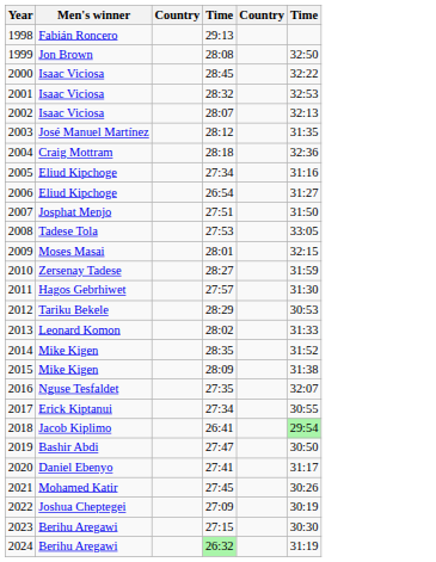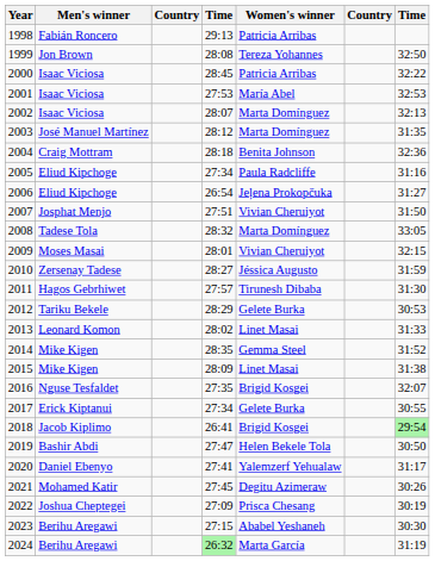 <table class="wikitable sortable">
 <tr>
 <th>Year</th>
 <th>Men's winner</th>
 <th>Country</th>
 <th>Time</th>
+<th>Women's winner</th>
 <th>Country</th>
 <th>Time</th>
 </tr>
 <tr>
 <td>1998</td>
 <td><a href='#'>Fabián Roncero</a></td>
 <td></td>
 <td>29:13</td>
+<td><a href='#'>Patricia Arribas</a></td>
 <td></td>
 <td></td>
 </tr>
 <tr>
 <td>1999</td>
 <td><a href='#'>Jon Brown</a></td>
 <td></td>
 <td>28:08</td>
+<td><a href='#'>Tereza Yohannes</a></td>
 <td></td>
 <td>32:50</td>
 </tr>
 <tr>
 <td>2000</td>
 <td><a href='#'>Isaac Viciosa</a></td>
 <td></td>
 <td>28:45</td>
+<td><a href='#'>Patricia Arribas</a></td>
 <td></td>
 <td>32:22</td>
 </tr>
 <tr>
 <td>2001</td>
 <td><a href='#'>Isaac Viciosa</a></td>
 <td></td>
-<td>28:32</td>
+<td>27:53</td>
+<td><a href='#'>María Abel</a></td>
 <td></td>
 <td>32:53</td>
 </tr>
 <tr>
 <td>2002</td>
 <td><a href='#'>Isaac Viciosa</a></td>
 <td></td>
 <td>28:07</td>
+<td><a href='#'>Marta Domínguez</a></td>
 <td></td>
 <td>32:13</td>
 </tr>
 <tr>
 <td>2003</td>
 <td><a href='#'>José Manuel Martínez</a></td>
 <td></td>
 <td>28:12</td>
+<td><a href='#'>Marta Domínguez</a></td>
 <td></td>
 <td>31:35</td>
 </tr>
 <tr>
 <td>2004</td>
 <td><a href='#'>Craig Mottram</a></td>
 <td></td>
 <td>28:18</td>
+<td><a href='#'>Benita Johnson</a></td>
 <td></td>
 <td>32:36</td>
 </tr>
 <tr>
 <td>2005</td>
 <td><a href='#'>Eliud Kipchoge</a></td>
 <td></td>
 <td>27:34</td>
+<td><a href='#'>Paula Radcliffe</a></td>
 <td></td>
 <td>31:16</td>
 </tr>
 <tr>
 <td>2006</td>
 <td><a href='#'>Eliud Kipchoge</a></td>
 <td></td>
 <td>26:54</td>
+<td><a href='#'>Jeļena Prokopčuka</a></td>
 <td></td>
 <td>31:27</td>
 </tr>
 <tr>
 <td>2007</td>
 <td><a href='#'>Josphat Menjo</a></td>
 <td></td>
 <td>27:51</td>
+<td><a href='#'>Vivian Cheruiyot</a></td>
 <td></td>
 <td>31:50</td>
 </tr>
 <tr>
 <td>2008</td>
 <td><a href='#'>Tadese Tola</a></td>
 <td></td>
-<td>27:53</td>
+<td>28:32</td>
+<td><a href='#'>Marta Domínguez</a></td>
 <td></td>
 <td>33:05</td>
 </tr>
 <tr>
 <td>2009</td>
 <td><a href='#'>Moses Masai</a></td>
 <td></td>
 <td>28:01</td>
+<td><a href='#'>Vivian Cheruiyot</a></td>
 <td></td>
 <td>32:15</td>
 </tr>
 <tr>
 <td>2010</td>
 <td><a href='#'>Zersenay Tadese</a></td>
 <td></td>
 <td>28:27</td>
+<td><a href='#'>Jéssica Augusto</a></td>
 <td></td>
 <td>31:59</td>
 </tr>
 <tr>
 <td>2011</td>
 <td><a href='#'>Hagos Gebrhiwet</a></td>
 <td></td>
 <td>27:57</td>
+<td><a href='#'>Tirunesh Dibaba</a></td>
 <td></td>
 <td>31:30</td>
 </tr>
 <tr>
 <td>2012</td>
 <td><a href='#'>Tariku Bekele</a></td>
 <td></td>
 <td>28:29</td>
+<td><a href='#'>Gelete Burka</a></td>
 <td></td>
 <td>30:53</td>
 </tr>
 <tr>
 <td>2013</td>
 <td><a href='#'>Leonard Komon</a></td>
 <td></td>
 <td>28:02</td>
+<td><a href='#'>Linet Masai</a></td>
 <td></td>
 <td>31:33</td>
 </tr>
 <tr>
 <td>2014</td>
 <td><a href='#'>Mike Kigen</a></td>
 <td></td>
 <td>28:35</td>
+<td><a href='#'>Gemma Steel</a></td>
 <td></td>
 <td>31:52</td>
 </tr>
 <tr>
 <td>2015</td>
 <td><a href='#'>Mike Kigen</a></td>
 <td></td>
 <td>28:09</td>
+<td><a href='#'>Linet Masai</a></td>
 <td></td>
 <td>31:38</td>
 </tr>
 <tr>
 <td>2016</td>
 <td><a href='#'>Nguse Tesfaldet</a></td>
 <td></td>
 <td>27:35</td>
+<td><a href='#'>Brigid Kosgei</a></td>
 <td></td>
 <td>32:07</td>
 </tr>
 <tr>
 <td>2017</td>
 <td><a href='#'>Erick Kiptanui</a></td>
 <td></td>
 <td>27:34</td>
+<td><a href='#'>Gelete Burka</a></td>
 <td></td>
 <td>30:55</td>
 </tr>
 <tr>
 <td>2018</td>
 <td><a href='#'>Jacob Kiplimo</a></td>
 <td></td>
 <td>26:41</td>
+<td><a href='#'>Brigid Kosgei</a></td>
 <td></td>
 <td bgcolor=#A9F5A9>29:54</td>
 </tr>
 <tr>
 <td>2019</td>
 <td><a href='#'>Bashir Abdi</a></td>
 <td></td>
 <td>27:47</td>
+<td><a href='#'>Helen Bekele Tola</a></td>
 <td></td>
 <td>30:50</td>
 </tr>
 <tr>
 <td>2020</td>
 <td><a href='#'>Daniel Ebenyo</a></td>
 <td></td>
 <td>27:41</td>
+<td><a href='#'>Yalemzerf Yehualaw</a></td>
 <td></td>
 <td>31:17</td>
 </tr>
 <tr>
 <td>2021</td>
 <td><a href='#'>Mohamed Katir</a></td>
 <td></td>
 <td>27:45</td>
+<td><a href='#'>Degitu Azimeraw</a></td>
 <td></td>
 <td>30:26</td>
 </tr>
 <tr>
 <td>2022</td>
 <td><a href='#'>Joshua Cheptegei</a></td>
 <td></td>
 <td>27:09</td>
+<td><a href='#'>Prisca Chesang</a></td>
 <td></td>
 <td>30:19</td>
 </tr>
 <tr>
 <td>2023</td>
 <td><a href='#'>Berihu Aregawi</a></td>
 <td></td>
 <td>27:15</td>
+<td><a href='#'>Ababel Yeshaneh</a></td>
 <td></td>
 <td>30:30</td>
 </tr>
 <tr>
 <td>2024</td>
 <td><a href='#'>Berihu Aregawi</a></td>
 <td></td>
 <td bgcolor=#A9F5A9>26:32</td>
+<td><a href='#'>Marta García</a></td>
 <td></td>
 <td>31:19</td>
 </tr>
 </table>
